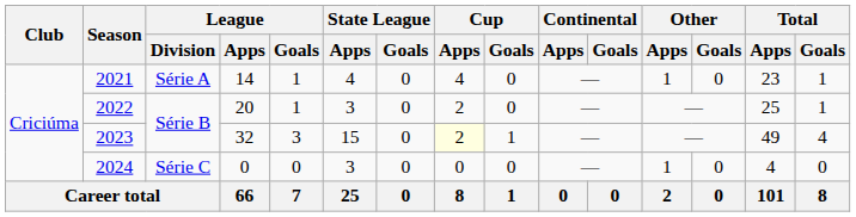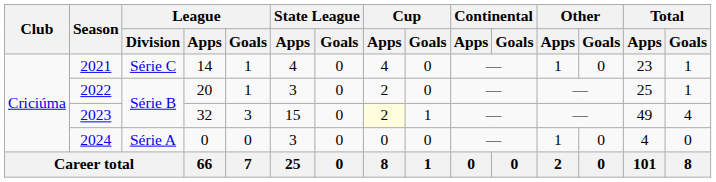 <table class="wikitable" style="text-align: center;">
 <tr>
 <th rowspan="2">Club</th>
 <th rowspan="2">Season</th>
 <th colspan="3">League</th>
 <th colspan="2">State League</th>
 <th colspan="2">Cup</th>
 <th colspan="2">Continental</th>
 <th colspan="2">Other</th>
 <th colspan="2">Total</th>
 </tr>
 <tr>
 <th>Division</th>
 <th>Apps</th>
 <th>Goals</th>
 <th>Apps</th>
 <th>Goals</th>
 <th>Apps</th>
 <th>Goals</th>
 <th>Apps</th>
 <th>Goals</th>
 <th>Apps</th>
 <th>Goals</th>
 <th>Apps</th>
 <th>Goals</th>
 </tr>
 <tr>
 <td rowspan="4"><a href='#'>Criciúma</a></td>
 <td><a href='#'>2021</a></td>
-<td><a href='#'>Série A</a></td>
+<td><a href='#'>Série C</a></td>
 <td>14</td>
 <td>1</td>
 <td>4</td>
 <td>0</td>
 <td>4</td>
 <td>0</td>
 <td colspan="2">—</td>
 <td>1</td>
 <td>0</td>
 <td>23</td>
 <td>1</td>
 </tr>
 <tr>
 <td><a href='#'>2022</a></td>
 <td rowspan="2"><a href='#'>Série B</a></td>
 <td>20</td>
 <td>1</td>
 <td>3</td>
 <td>0</td>
 <td>2</td>
 <td>0</td>
 <td colspan="2">—</td>
 <td colspan="2">—</td>
 <td>25</td>
 <td>1</td>
 </tr>
 <tr>
 <td><a href='#'>2023</a></td>
 <td>32</td>
 <td>3</td>
 <td>15</td>
 <td>0</td>
 <td style="background: lightyellow;">2</td>
 <td>1</td>
 <td colspan="2">—</td>
 <td colspan="2">—</td>
 <td>49</td>
 <td>4</td>
 </tr>
 <tr>
 <td><a href='#'>2024</a></td>
-<td><a href='#'>Série C</a></td>
+<td><a href='#'>Série A</a></td>
 <td>0</td>
 <td>0</td>
 <td>3</td>
 <td>0</td>
 <td>0</td>
 <td>0</td>
 <td colspan="2">—</td>
 <td>1</td>
 <td>0</td>
 <td>4</td>
 <td>0</td>
 </tr>
 <tr>
 <th colspan="3">Career total</th>
 <th>66</th>
 <th>7</th>
 <th>25</th>
 <th>0</th>
 <th>8</th>
 <th>1</th>
 <th>0</th>
 <th>0</th>
 <th>2</th>
 <th>0</th>
 <th>101</th>
 <th>8</th>
 </tr>
 </table>
